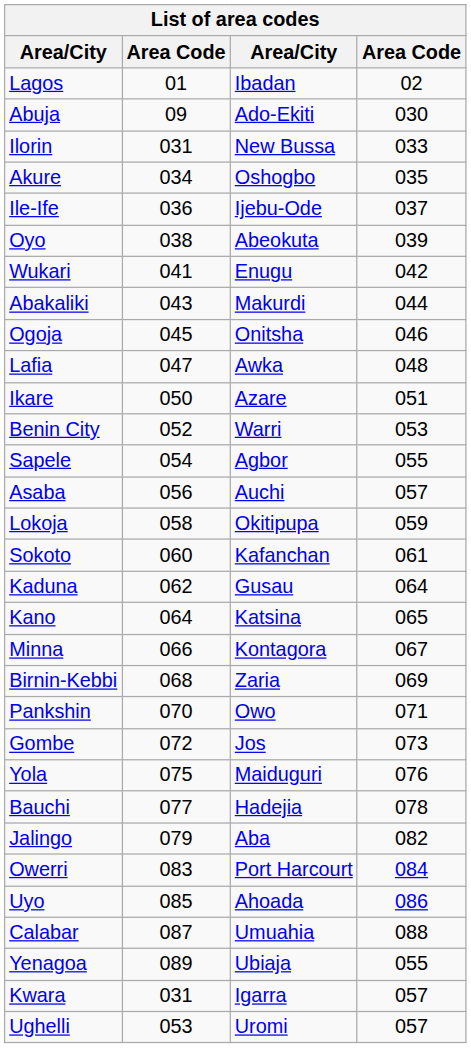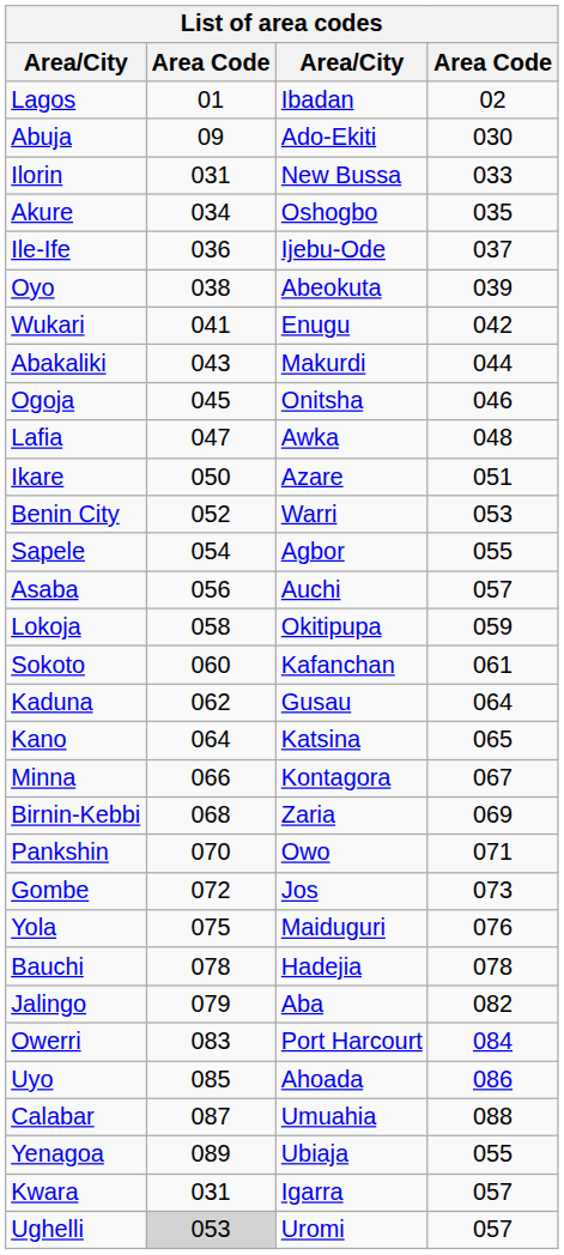 <table class="wikitable" border=1>
 <tr>
 <th colspan=4 align="center">List of area codes</th>
 </tr>
 <tr>
 <th>Area/City</th>
 <th>Area Code</th>
 <th>Area/City</th>
 <th>Area Code</th>
 </tr>
 <tr>
 <td><a href='#'>Lagos</a></td>
 <td align="center">01</td>
 <td><a href='#'>Ibadan</a></td>
 <td align="center">02</td>
 </tr>
 <tr>
 <td><a href='#'>Abuja</a></td>
 <td align="center">09</td>
 <td><a href='#'>Ado-Ekiti</a></td>
 <td align="center">030</td>
 </tr>
 <tr>
 <td><a href='#'>Ilorin</a></td>
 <td align="center">031</td>
 <td><a href='#'>New Bussa</a></td>
 <td align="center">033</td>
 </tr>
 <tr>
 <td><a href='#'>Akure</a></td>
 <td align="center">034</td>
 <td><a href='#'>Oshogbo</a></td>
 <td align="center">035</td>
 </tr>
 <tr>
 <td><a href='#'>Ile-Ife</a></td>
 <td align="center">036</td>
 <td><a href='#'>Ijebu-Ode</a></td>
 <td align="center">037</td>
 </tr>
 <tr>
 <td><a href='#'>Oyo</a></td>
 <td align="center">038</td>
 <td><a href='#'>Abeokuta</a></td>
 <td align="center">039</td>
 </tr>
 <tr>
 <td><a href='#'>Wukari</a></td>
 <td align="center">041</td>
 <td><a href='#'>Enugu</a></td>
 <td align="center">042</td>
 </tr>
 <tr>
 <td><a href='#'>Abakaliki</a></td>
 <td align="center">043</td>
 <td><a href='#'>Makurdi</a></td>
 <td align="center">044</td>
 </tr>
 <tr>
 <td><a href='#'>Ogoja</a></td>
 <td align="center">045</td>
 <td><a href='#'>Onitsha</a></td>
 <td align="center">046</td>
 </tr>
 <tr>
 <td><a href='#'>Lafia</a></td>
 <td align="center">047</td>
 <td><a href='#'>Awka</a></td>
 <td align="center">048</td>
 </tr>
 <tr>
 <td><a href='#'>Ikare</a></td>
 <td align="center">050</td>
 <td><a href='#'>Azare</a></td>
 <td align="center">051</td>
 </tr>
 <tr>
 <td><a href='#'>Benin City</a></td>
 <td align="center">052</td>
 <td><a href='#'>Warri</a></td>
 <td align="center">053</td>
 </tr>
 <tr>
 <td><a href='#'>Sapele</a></td>
 <td align="center">054</td>
 <td><a href='#'>Agbor</a></td>
 <td align="center">055</td>
 </tr>
 <tr>
 <td><a href='#'>Asaba</a></td>
 <td align="center">056</td>
 <td><a href='#'>Auchi</a></td>
 <td align="center">057</td>
 </tr>
 <tr>
 <td><a href='#'>Lokoja</a></td>
 <td align="center">058</td>
 <td><a href='#'>Okitipupa</a></td>
 <td align="center">059</td>
 </tr>
 <tr>
 <td><a href='#'>Sokoto</a></td>
 <td align="center">060</td>
 <td><a href='#'>Kafanchan</a></td>
 <td align="center">061</td>
 </tr>
 <tr>
 <td><a href='#'>Kaduna</a></td>
 <td align="center">062</td>
 <td><a href='#'>Gusau</a></td>
 <td align="center">064</td>
 </tr>
 <tr>
 <td><a href='#'>Kano</a></td>
 <td align="center">064</td>
 <td><a href='#'>Katsina</a></td>
 <td align="center">065</td>
 </tr>
 <tr>
 <td><a href='#'>Minna</a></td>
 <td align="center">066</td>
 <td><a href='#'>Kontagora</a></td>
 <td align="center">067</td>
 </tr>
 <tr>
 <td><a href='#'>Birnin-Kebbi</a></td>
 <td align="center">068</td>
 <td><a href='#'>Zaria</a></td>
 <td align="center">069</td>
 </tr>
 <tr>
 <td><a href='#'>Pankshin</a></td>
 <td align="center">070</td>
 <td><a href='#'>Owo</a></td>
 <td align="center">071</td>
 </tr>
 <tr>
 <td><a href='#'>Gombe</a></td>
 <td align="center">072</td>
 <td><a href='#'>Jos</a></td>
 <td align="center">073</td>
 </tr>
 <tr>
 <td><a href='#'>Yola</a></td>
 <td align="center">075</td>
 <td><a href='#'>Maiduguri</a></td>
 <td align="center">076</td>
 </tr>
 <tr>
 <td><a href='#'>Bauchi</a></td>
-<td align="center">077</td>
+<td align="center">078</td>
 <td><a href='#'>Hadejia</a></td>
 <td align="center">078</td>
 </tr>
 <tr>
 <td><a href='#'>Jalingo</a></td>
 <td align="center">079</td>
 <td><a href='#'>Aba</a></td>
 <td align="center">082</td>
 </tr>
 <tr>
 <td><a href='#'>Owerri</a></td>
 <td align="center">083</td>
 <td><a href='#'>Port Harcourt</a></td>
 <td align="center"><a href='#'>084</a></td>
 </tr>
 <tr>
 <td><a href='#'>Uyo</a></td>
 <td align="center">085</td>
 <td><a href='#'>Ahoada</a></td>
 <td align="center"><a href='#'>086</a></td>
 </tr>
 <tr>
 <td><a href='#'>Calabar</a></td>
 <td align="center">087</td>
 <td><a href='#'>Umuahia</a></td>
 <td align="center">088</td>
 </tr>
 <tr>
 <td><a href='#'>Yenagoa</a></td>
 <td align="center">089</td>
 <td><a href='#'>Ubiaja</a></td>
 <td align="center">055</td>
 </tr>
 <tr>
 <td><a href='#'>Kwara</a></td>
 <td align="center">031</td>
 <td><a href='#'>Igarra</a></td>
 <td align="center">057</td>
 </tr>
 <tr>
 <td><a href='#'>Ughelli</a></td>
-<td align="center">053</td>
+<td align="center" style="background: lightgrey;">053</td>
 <td><a href='#'>Uromi</a></td>
 <td align="center">057</td>
 </tr>
 </table>
